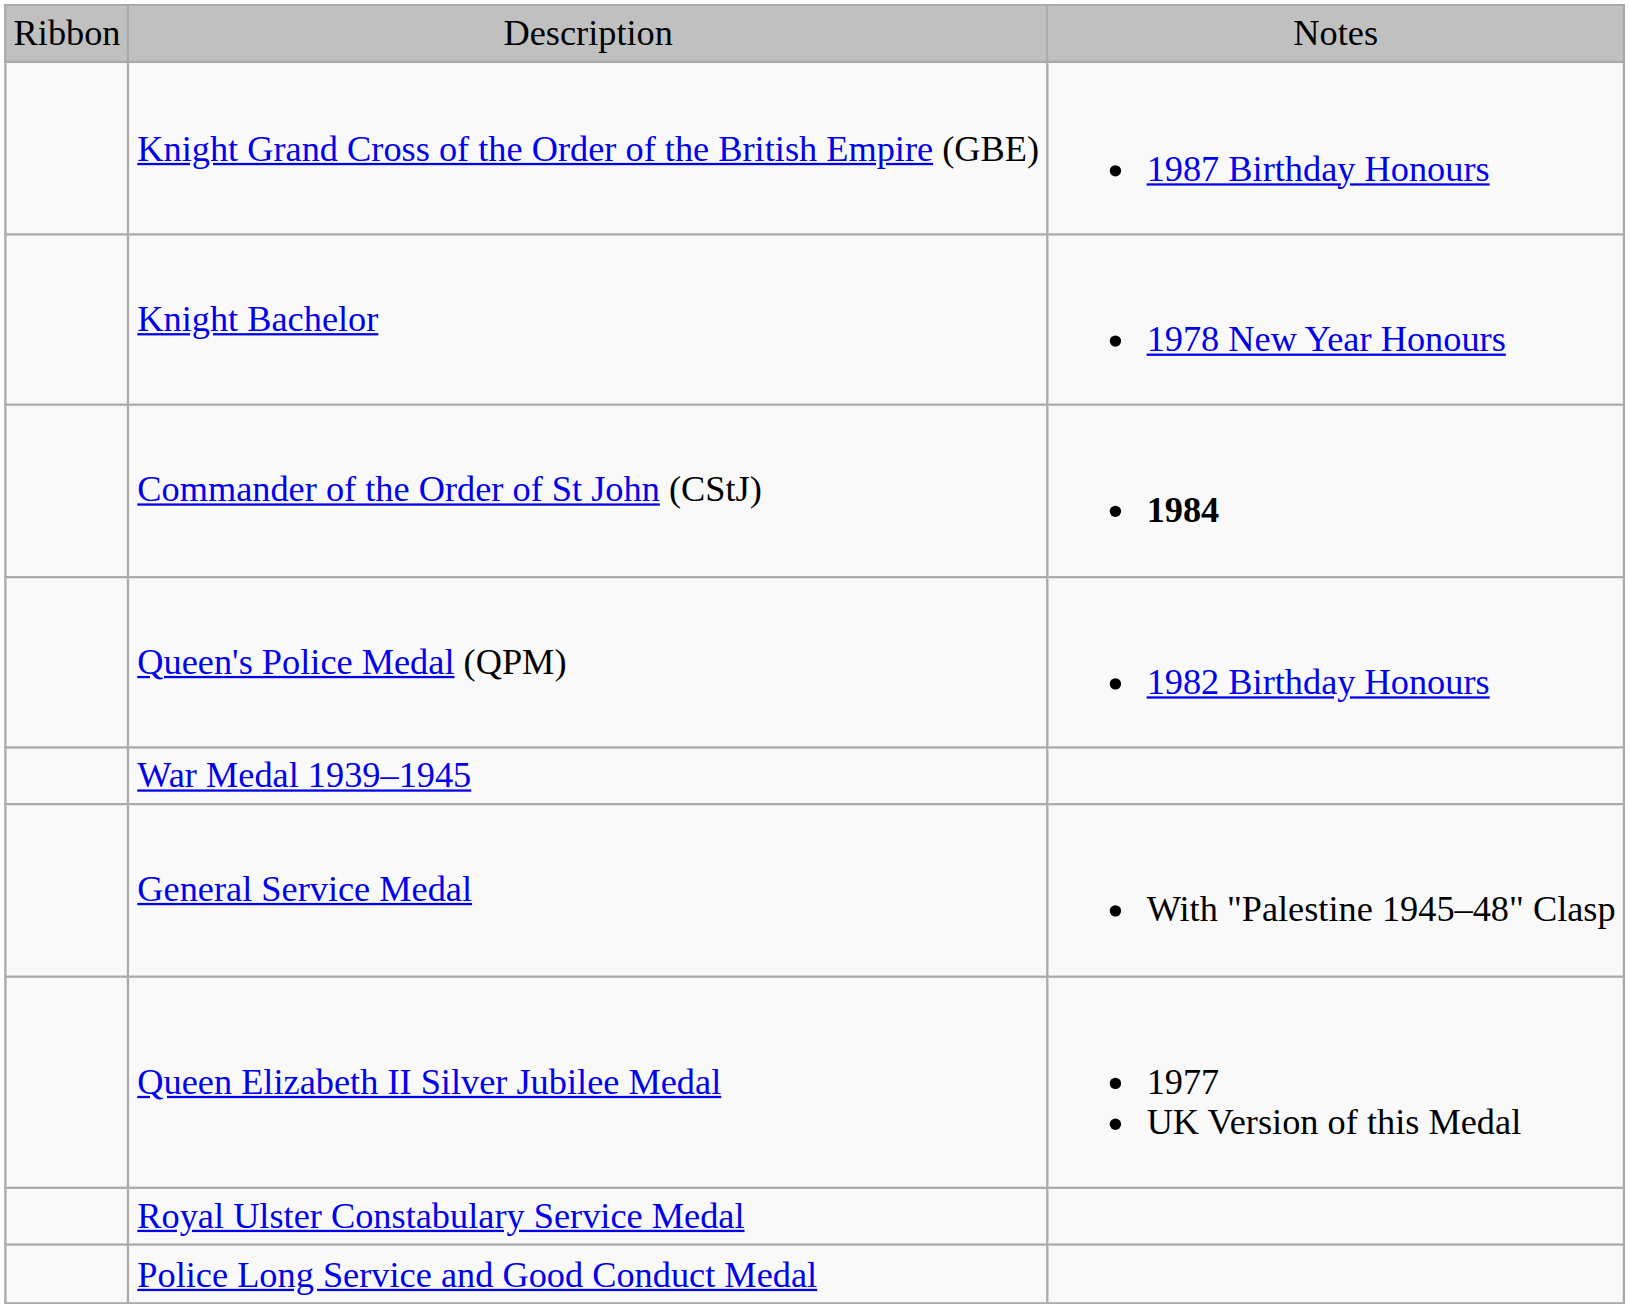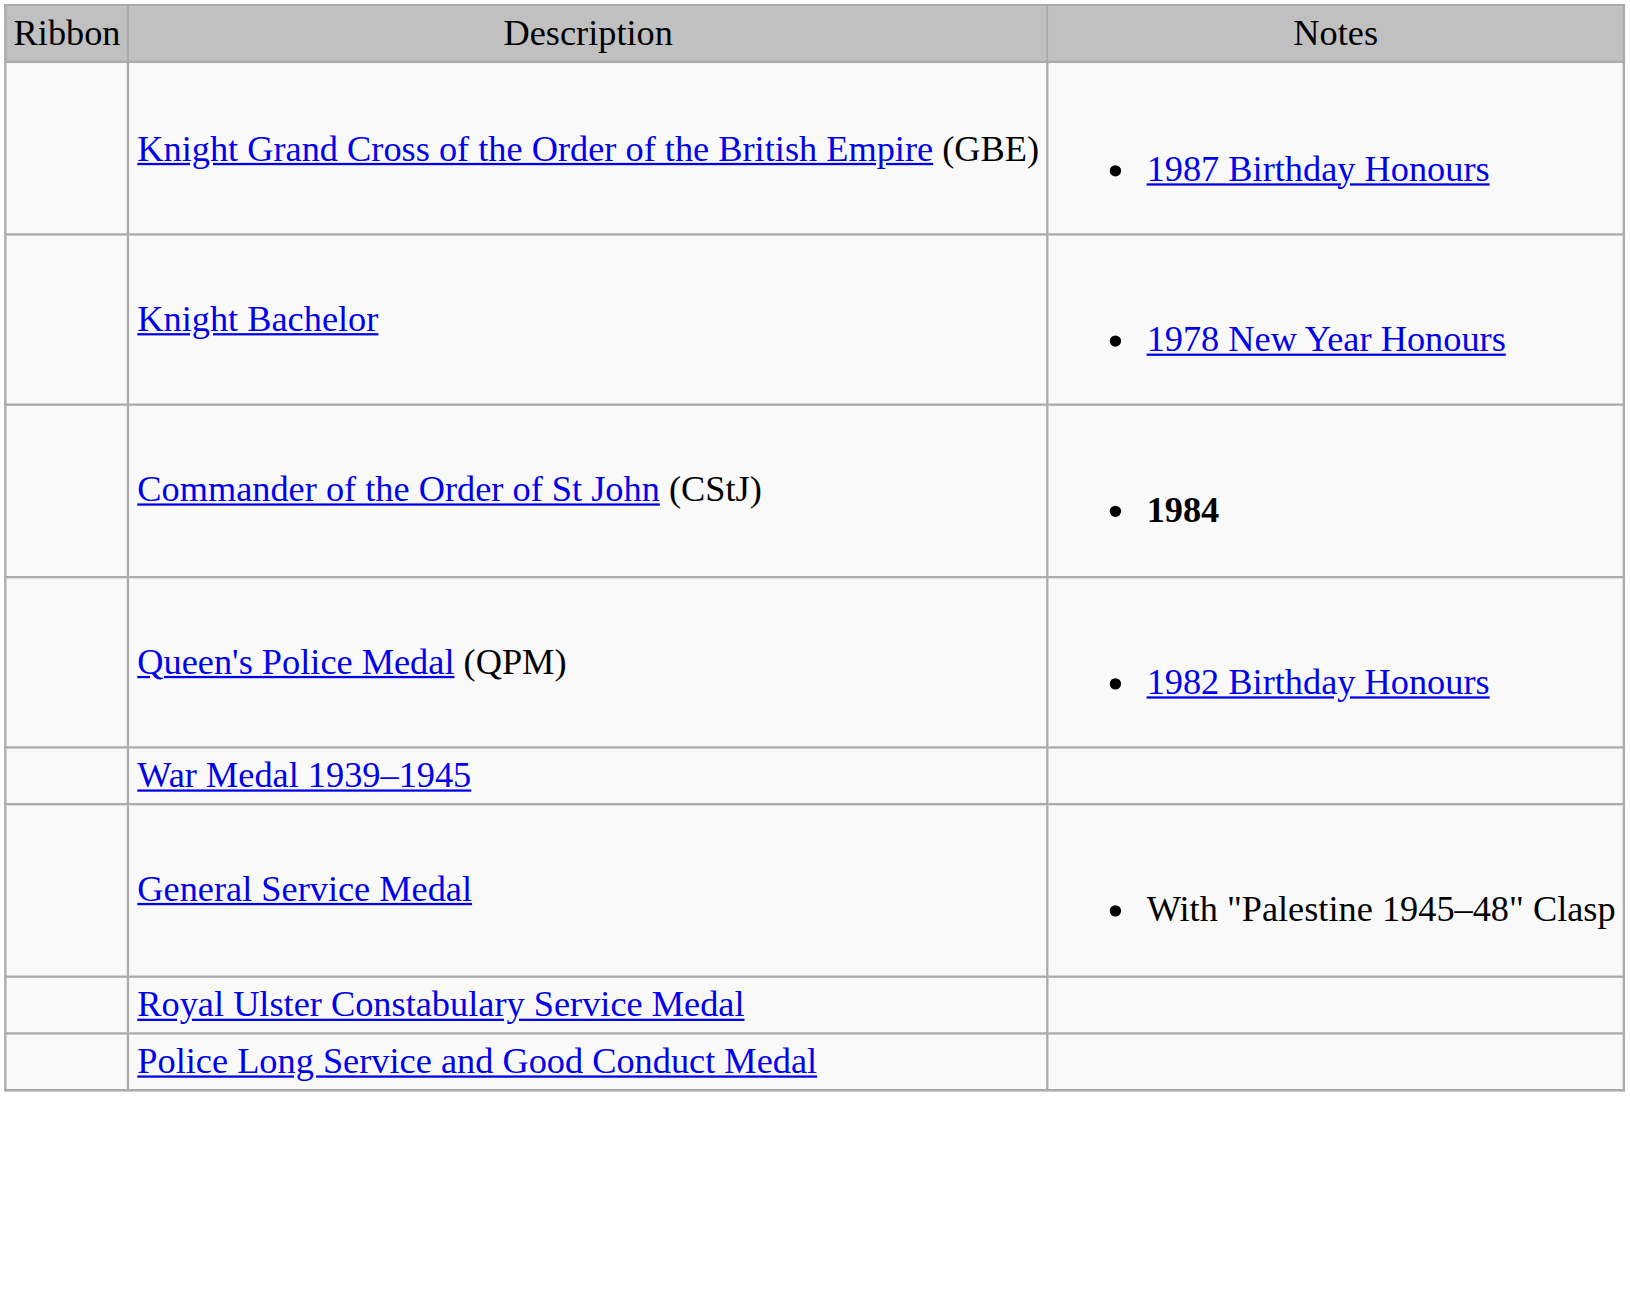 <table class="wikitable" style="margin:1em auto;">
 <tr style="background:silver;" align="center">
 <td>Ribbon</td>
 <td>Description</td>
 <td>Notes</td>
 </tr>
 <tr>
 <td></td>
 <td><a href='#'>Knight Grand Cross of the Order of the British Empire</a> (GBE)</td>
 <td><br><ul><li><a href='#'>1987 Birthday Honours</a></li></ul></td>
 </tr>
 <tr>
 <td></td>
 <td><a href='#'>Knight Bachelor</a></td>
 <td><br><ul><li><a href='#'>1978 New Year Honours</a></li></ul></td>
 </tr>
 <tr>
 <td></td>
 <td><a href='#'>Commander of the Order of St John</a> (CStJ)</td>
 <td><strong><br><ul><li>1984</li></ul></strong></td>
 </tr>
 <tr>
 <td></td>
 <td><a href='#'>Queen's Police Medal</a> (QPM)</td>
 <td><br><ul><li><a href='#'>1982 Birthday Honours</a></li></ul></td>
 </tr>
 <tr>
 <td></td>
 <td><a href='#'>War Medal 1939–1945</a></td>
 <td></td>
 </tr>
 <tr>
 <td></td>
 <td><a href='#'>General Service Medal</a></td>
 <td><br><ul><li>With "Palestine 1945–48" Clasp</li></ul></td>
 </tr>
 <tr>
 <td></td>
-<td><a href='#'>Queen Elizabeth II Silver Jubilee Medal</a></td>
-<td><br><ul><li>1977</li><li>UK Version of this Medal</li></ul></td>
-</tr>
-<tr>
-<td></td>
 <td><a href='#'>Royal Ulster Constabulary Service Medal</a></td>
 <td></td>
 </tr>
 <tr>
 <td></td>
 <td><a href='#'>Police Long Service and Good Conduct Medal</a></td>
 <td></td>
 </tr>
 <tr>
 </tr>
 </table>
